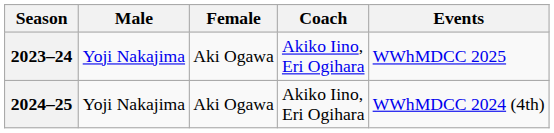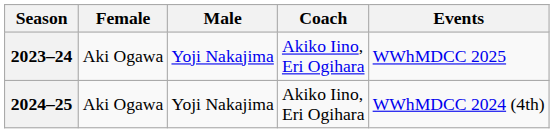 <table class="wikitable">
 <tr>
 <th scope="col" width=60>Season</th>
+<th scope="col">Female</th>
 <th scope="col">Male</th>
-<th scope="col">Female</th>
 <th scope="col">Coach</th>
 <th scope="col">Events</th>
 </tr>
 <tr>
 <th scope="row">2023–24</th>
+<td>Aki Ogawa</td>
 <td><a href='#'>Yoji Nakajima</a></td>
-<td>Aki Ogawa</td>
 <td><a href='#'>Akiko Iino</a>,<br><a href='#'>Eri Ogihara</a></td>
 <td><a href='#'>WWhMDCC 2025</a> </td>
 </tr>
 <tr>
 <th scope="row">2024–25</th>
+<td>Aki Ogawa</td>
 <td>Yoji Nakajima</td>
-<td>Aki Ogawa</td>
 <td>Akiko Iino,<br>Eri Ogihara</td>
 <td><a href='#'>WWhMDCC 2024</a> (4th)</td>
 </tr>
 </table>
